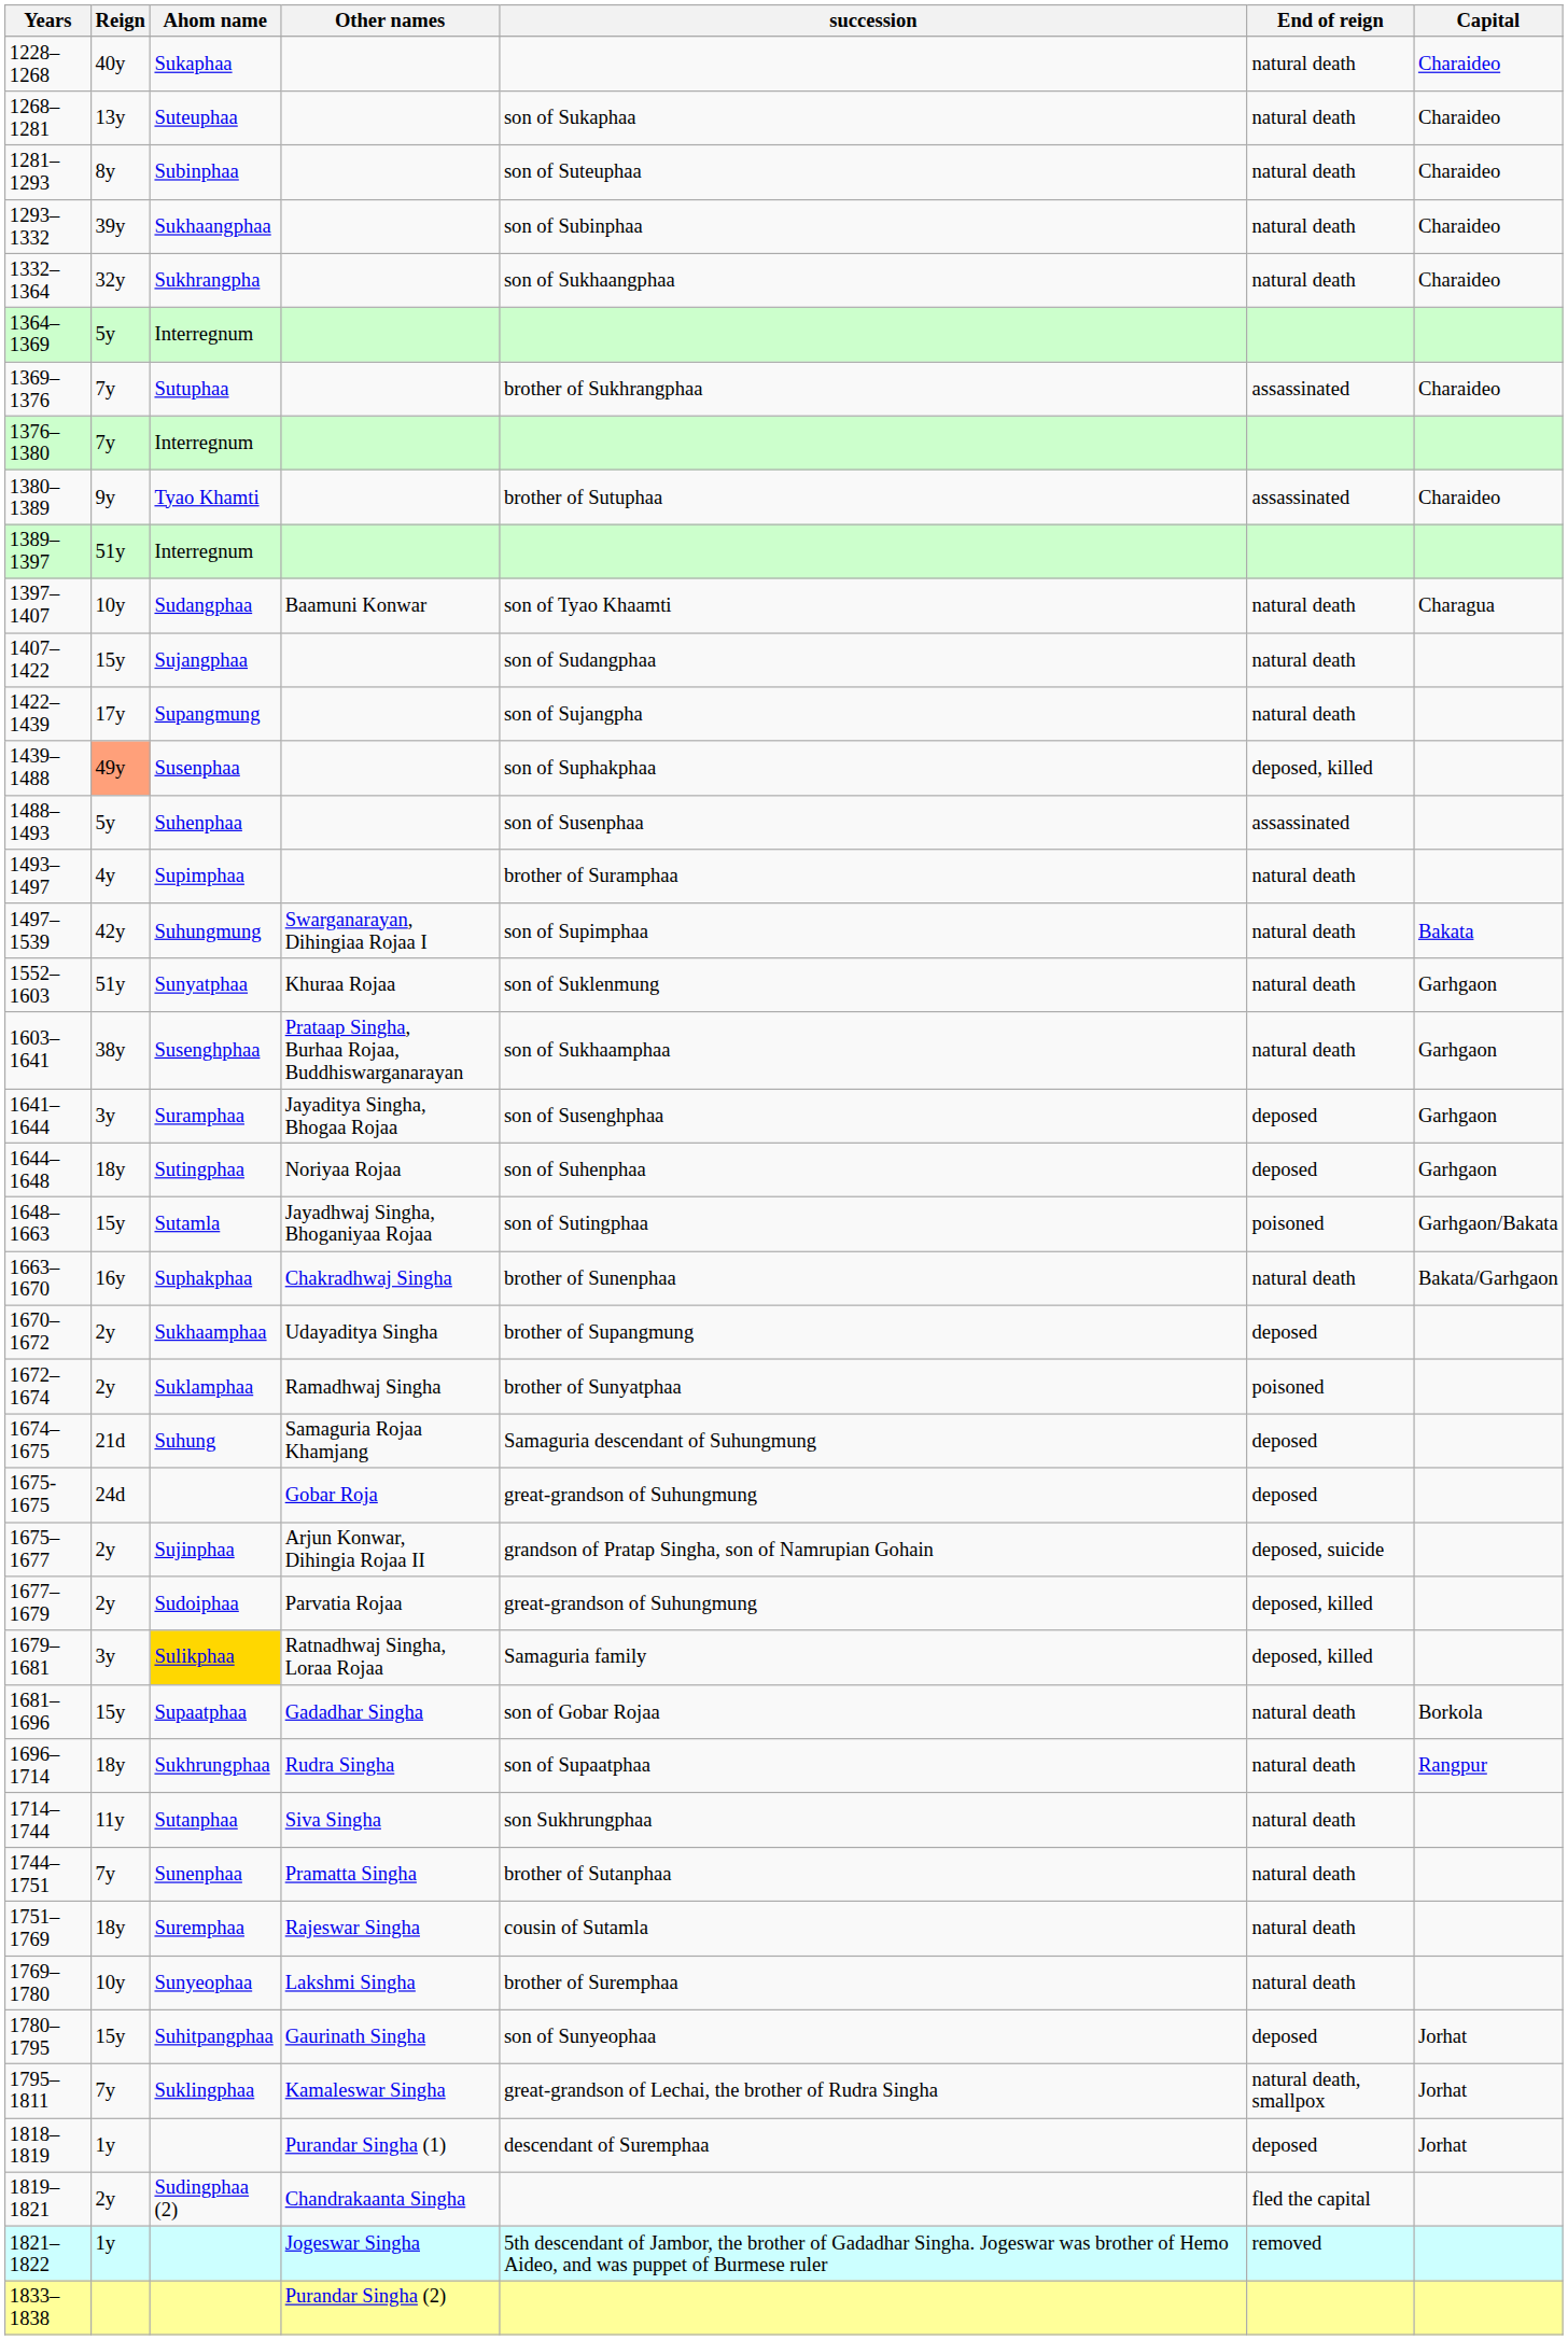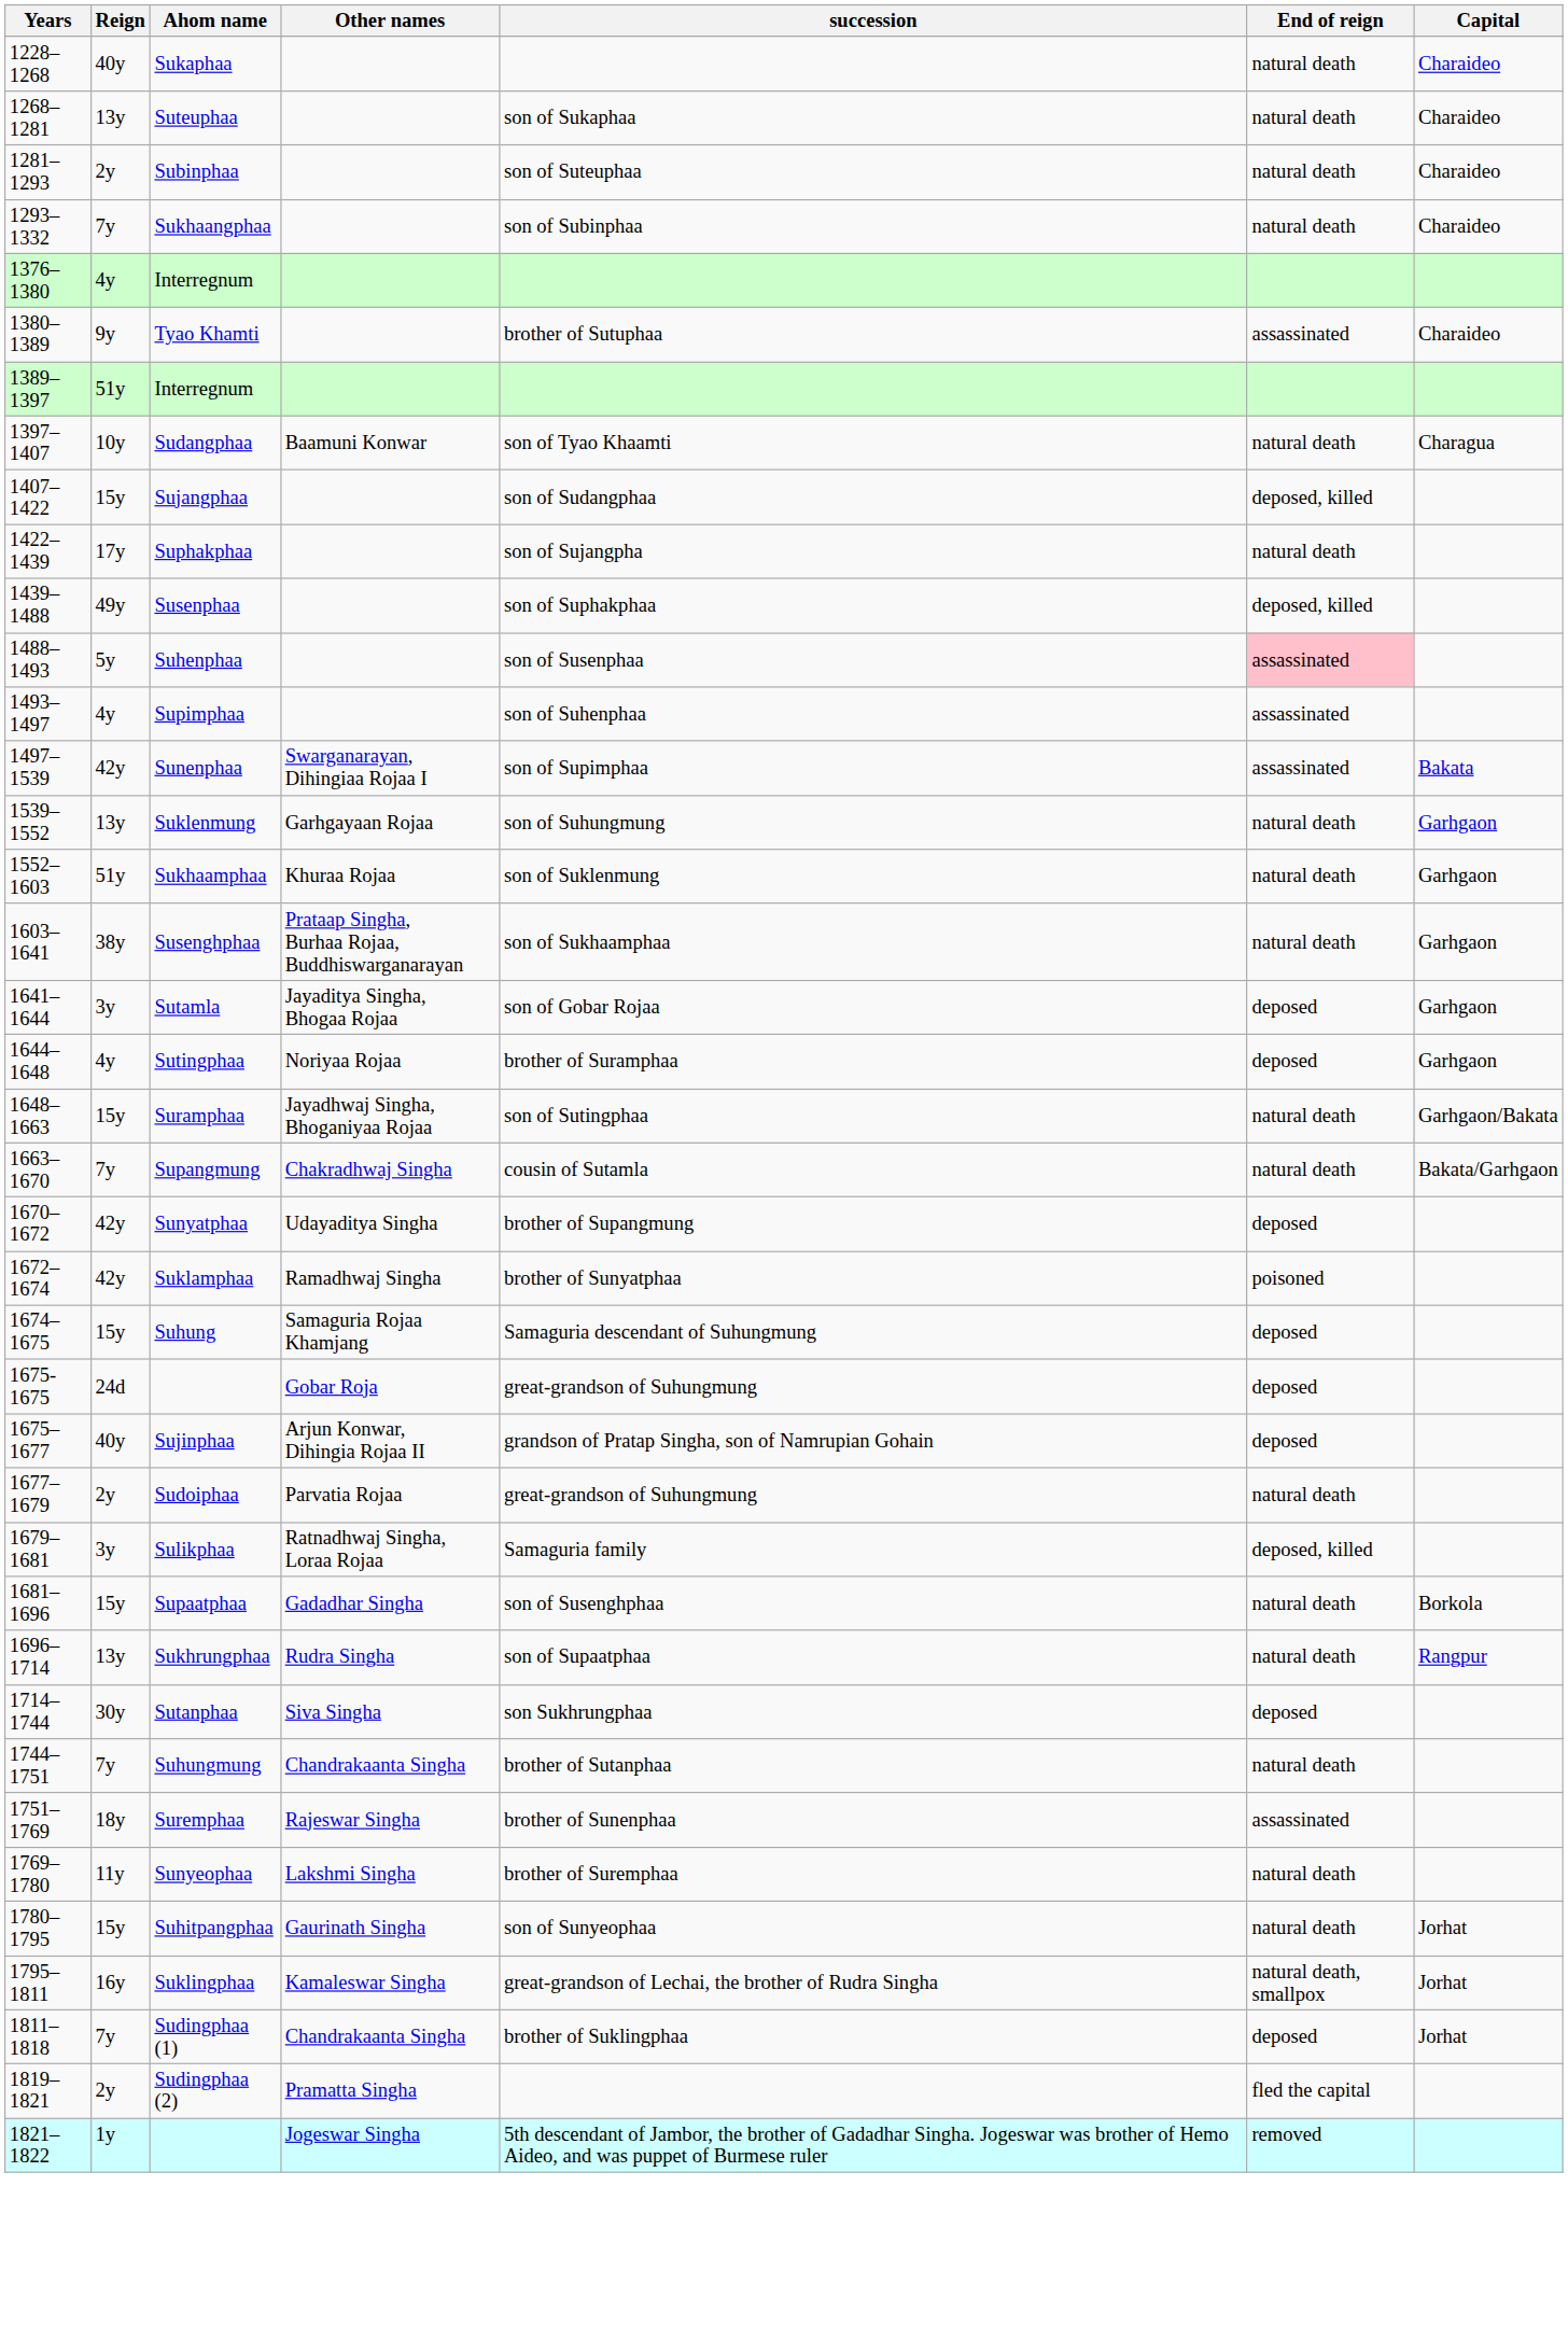 <table class="wikitable">
 <tr>
 <th>Years</th>
 <th>Reign</th>
 <th>Ahom name</th>
 <th>Other names</th>
 <th>succession</th>
 <th>End of reign</th>
 <th>Capital</th>
 </tr>
 <tr>
 </tr>
 <tr --->
 <td>1228–1268</td>
 <td>40y</td>
 <td><a href='#'>Sukaphaa</a></td>
 <td></td>
 <td></td>
 <td>natural death</td>
 <td><a href='#'>Charaideo</a></td>
 </tr>
 <tr --->
 <td>1268–1281</td>
 <td>13y</td>
 <td><a href='#'>Suteuphaa</a></td>
 <td></td>
 <td>son of Sukaphaa</td>
 <td>natural death</td>
 <td>Charaideo</td>
 </tr>
 <tr --->
 <td>1281–1293</td>
-<td>8y</td>
+<td>2y</td>
 <td><a href='#'>Subinphaa</a></td>
 <td></td>
 <td>son of Suteuphaa</td>
 <td>natural death</td>
 <td>Charaideo</td>
 </tr>
 <tr --->
 <td>1293–1332</td>
-<td>39y</td>
+<td>7y</td>
 <td><a href='#'>Sukhaangphaa</a></td>
 <td></td>
 <td>son of Subinphaa</td>
 <td>natural death</td>
 <td>Charaideo</td>
 </tr>
-<tr --->
-<td>1332–1364</td>
-<td>32y</td>
-<td><a href='#'>Sukhrangpha</a></td>
-<td></td>
-<td>son of Sukhaangphaa</td>
-<td>natural death</td>
-<td>Charaideo</td>
-</tr>
-<tr bgcolor="#CCFFCC">
-<td>1364–1369</td>
-<td>5y</td>
-<td>Interregnum</td>
-<td></td>
-<td></td>
-<td></td>
-<td></td>
-</tr>
-<tr --->
-<td>1369–1376</td>
-<td>7y</td>
-<td><a href='#'>Sutuphaa</a></td>
-<td></td>
-<td>brother of Sukhrangphaa</td>
-<td>assassinated</td>
-<td>Charaideo</td>
-</tr>
 <tr bgcolor="#CCFFCC">
 <td>1376–1380</td>
-<td>7y</td>
+<td>4y</td>
 <td>Interregnum</td>
 <td></td>
 <td></td>
 <td></td>
 <td></td>
 </tr>
 <tr --->
 <td>1380–1389</td>
 <td>9y</td>
 <td><a href='#'>Tyao Khamti</a></td>
 <td></td>
 <td>brother of Sutuphaa</td>
 <td>assassinated</td>
 <td>Charaideo</td>
 </tr>
 <tr bgcolor="#CCFFCC">
 <td>1389–1397</td>
 <td>51y</td>
 <td>Interregnum</td>
 <td></td>
 <td></td>
 <td></td>
 <td></td>
 </tr>
 <tr --->
 <td>1397–1407</td>
 <td>10y</td>
 <td><a href='#'>Sudangphaa</a></td>
 <td>Baamuni Konwar</td>
 <td>son of Tyao Khaamti</td>
 <td>natural death</td>
 <td>Charagua</td>
 </tr>
 <tr --->
 <td>1407–1422</td>
 <td>15y</td>
 <td><a href='#'>Sujangphaa</a></td>
 <td></td>
 <td>son of Sudangphaa</td>
-<td>natural death</td>
+<td>deposed, killed</td>
 <td></td>
 </tr>
 <tr --->
 <td>1422–1439</td>
 <td>17y</td>
-<td><a href='#'>Supangmung</a></td>
+<td><a href='#'>Suphakphaa</a></td>
 <td></td>
 <td>son of Sujangpha</td>
 <td>natural death</td>
 <td></td>
 </tr>
 <tr --->
 <td>1439–1488</td>
-<td style="background: lightsalmon;">49y</td>
+<td>49y</td>
 <td><a href='#'>Susenphaa</a></td>
 <td></td>
 <td>son of Suphakphaa</td>
 <td>deposed, killed</td>
 <td></td>
 </tr>
 <tr --->
 <td>1488–1493</td>
 <td>5y</td>
 <td><a href='#'>Suhenphaa</a></td>
 <td></td>
 <td>son of Susenphaa</td>
-<td>assassinated</td>
+<td style="background: pink;">assassinated</td>
 <td></td>
 </tr>
 <tr --->
 <td>1493–1497</td>
 <td>4y</td>
 <td><a href='#'>Supimphaa</a></td>
 <td></td>
-<td>brother of Suramphaa</td>
-<td>natural death</td>
+<td>son of Suhenphaa</td>
+<td>assassinated</td>
 <td></td>
 </tr>
 <tr ---valign="top">
 <td>1497–1539</td>
 <td>42y</td>
-<td><a href='#'>Suhungmung</a></td>
+<td><a href='#'>Sunenphaa</a></td>
 <td><a href='#'>Swarganarayan</a>,<br> Dihingiaa Rojaa I</td>
 <td>son of Supimphaa</td>
+<td>assassinated</td>
+<td><a href='#'>Bakata</a></td>
+</tr>
+<tr --->
+<td>1539–1552</td>
+<td>13y</td>
+<td><a href='#'>Suklenmung</a></td>
+<td>Garhgayaan Rojaa</td>
+<td>son of Suhungmung</td>
 <td>natural death</td>
-<td><a href='#'>Bakata</a></td>
+<td><a href='#'>Garhgaon</a></td>
 </tr>
 <tr --->
 <td>1552–1603</td>
 <td>51y</td>
-<td><a href='#'>Sunyatphaa</a></td>
+<td><a href='#'>Sukhaamphaa</a></td>
 <td>Khuraa Rojaa</td>
 <td>son of Suklenmung</td>
 <td>natural death</td>
 <td>Garhgaon</td>
 </tr>
 <tr ---valign="top">
 <td>1603–1641</td>
 <td>38y</td>
 <td><a href='#'>Susenghphaa</a></td>
 <td><a href='#'>Prataap Singha</a>,<br> Burhaa Rojaa,<br> Buddhiswarganarayan</td>
 <td>son of Sukhaamphaa</td>
 <td>natural death</td>
 <td>Garhgaon</td>
 </tr>
 <tr ---valign="top">
 <td>1641–1644</td>
 <td>3y</td>
-<td><a href='#'>Suramphaa</a></td>
+<td><a href='#'>Sutamla</a></td>
 <td>Jayaditya Singha,<br> Bhogaa Rojaa</td>
-<td>son of Susenghphaa</td>
+<td>son of Gobar Rojaa</td>
 <td>deposed</td>
 <td>Garhgaon</td>
 </tr>
 <tr ---valign="top">
 <td>1644–1648</td>
-<td>18y</td>
+<td>4y</td>
 <td><a href='#'>Sutingphaa</a></td>
 <td>Noriyaa Rojaa</td>
-<td>son of Suhenphaa</td>
+<td>brother of Suramphaa</td>
 <td>deposed</td>
 <td>Garhgaon</td>
 </tr>
 <tr ---valign="top">
 <td>1648–1663</td>
 <td>15y</td>
-<td><a href='#'>Sutamla</a></td>
+<td><a href='#'>Suramphaa</a></td>
 <td>Jayadhwaj Singha,<br> Bhoganiyaa Rojaa</td>
 <td>son of Sutingphaa</td>
-<td>poisoned</td>
+<td>natural death</td>
 <td>Garhgaon/Bakata</td>
 </tr>
 <tr ---valign="top">
 <td>1663–1670</td>
-<td>16y</td>
-<td><a href='#'>Suphakphaa</a></td>
+<td>7y</td>
+<td><a href='#'>Supangmung</a></td>
 <td><a href='#'>Chakradhwaj Singha</a></td>
-<td>brother of Sunenphaa</td>
+<td>cousin of Sutamla</td>
 <td>natural death</td>
 <td>Bakata/Garhgaon</td>
 </tr>
 <tr --->
 <td>1670–1672</td>
-<td>2y</td>
-<td><a href='#'>Sukhaamphaa</a></td>
+<td>42y</td>
+<td><a href='#'>Sunyatphaa</a></td>
 <td>Udayaditya Singha</td>
 <td>brother of Supangmung</td>
 <td>deposed</td>
 <td></td>
 </tr>
 <tr --->
 <td>1672–1674</td>
-<td>2y</td>
+<td>42y</td>
 <td><a href='#'>Suklamphaa</a></td>
 <td>Ramadhwaj Singha</td>
 <td>brother of Sunyatphaa</td>
 <td>poisoned</td>
 <td></td>
 </tr>
 <tr ---valign="top">
 <td>1674–1675</td>
-<td>21d</td>
+<td>15y</td>
 <td><a href='#'>Suhung</a></td>
 <td>Samaguria Rojaa Khamjang</td>
 <td>Samaguria descendant of Suhungmung</td>
 <td>deposed</td>
 <td></td>
 </tr>
 <tr ---valign="top">
 <td>1675-1675</td>
 <td>24d</td>
 <td></td>
 <td><a href='#'>Gobar Roja</a></td>
 <td>great-grandson of Suhungmung</td>
 <td>deposed</td>
 <td></td>
 </tr>
 <tr ---valign="top">
 <td>1675–1677</td>
-<td>2y</td>
+<td>40y</td>
 <td><a href='#'>Sujinphaa</a></td>
 <td>Arjun Konwar,<br> Dihingia Rojaa II</td>
 <td>grandson of Pratap Singha, son of Namrupian Gohain</td>
-<td>deposed, suicide</td>
+<td>deposed</td>
 <td></td>
 </tr>
 <tr ---valign="top">
 <td>1677–1679</td>
 <td>2y</td>
 <td><a href='#'>Sudoiphaa</a></td>
 <td>Parvatia Rojaa</td>
 <td>great-grandson of Suhungmung</td>
-<td>deposed, killed</td>
+<td>natural death</td>
 <td></td>
 </tr>
 <tr ---valign="top">
 <td>1679–1681</td>
 <td>3y</td>
-<td style="background: gold;"><a href='#'>Sulikphaa</a></td>
+<td><a href='#'>Sulikphaa</a></td>
 <td>Ratnadhwaj Singha,<br> Loraa Rojaa</td>
 <td>Samaguria family</td>
 <td>deposed, killed</td>
 <td></td>
 </tr>
 <tr --->
 <td>1681–1696</td>
 <td>15y</td>
 <td><a href='#'>Supaatphaa</a></td>
 <td><a href='#'>Gadadhar Singha</a></td>
-<td>son of Gobar Rojaa</td>
+<td>son of Susenghphaa</td>
 <td>natural death</td>
 <td>Borkola</td>
 </tr>
 <tr --->
 <td>1696–1714</td>
-<td>18y</td>
+<td>13y</td>
 <td><a href='#'>Sukhrungphaa</a></td>
 <td><a href='#'>Rudra Singha</a></td>
 <td>son of Supaatphaa</td>
 <td>natural death</td>
 <td><a href='#'>Rangpur</a></td>
 </tr>
 <tr --->
 <td>1714–1744</td>
-<td>11y</td>
+<td>30y</td>
 <td><a href='#'>Sutanphaa</a></td>
 <td><a href='#'>Siva Singha</a></td>
 <td>son Sukhrungphaa</td>
-<td>natural death</td>
+<td>deposed</td>
 <td></td>
 </tr>
 <tr --->
 <td>1744–1751</td>
 <td>7y</td>
-<td><a href='#'>Sunenphaa</a></td>
-<td><a href='#'>Pramatta Singha</a></td>
+<td><a href='#'>Suhungmung</a></td>
+<td><a href='#'>Chandrakaanta Singha</a></td>
 <td>brother of Sutanphaa</td>
 <td>natural death</td>
 <td></td>
 </tr>
 <tr --->
 <td>1751–1769</td>
 <td>18y</td>
 <td><a href='#'>Suremphaa</a></td>
 <td><a href='#'>Rajeswar Singha</a></td>
-<td>cousin of Sutamla</td>
-<td>natural death</td>
+<td>brother of Sunenphaa</td>
+<td>assassinated</td>
 <td></td>
 </tr>
 <tr --->
 <td>1769–1780</td>
-<td>10y</td>
+<td>11y</td>
 <td><a href='#'>Sunyeophaa</a></td>
 <td><a href='#'>Lakshmi Singha</a></td>
 <td>brother of Suremphaa</td>
 <td>natural death</td>
 <td></td>
 </tr>
 <tr -->
 <td>1780–1795</td>
 <td>15y</td>
 <td><a href='#'>Suhitpangphaa</a></td>
 <td><a href='#'>Gaurinath Singha</a></td>
 <td>son of Sunyeophaa</td>
-<td>deposed</td>
+<td>natural death</td>
 <td>Jorhat</td>
 </tr>
 <tr --->
 <td>1795–1811</td>
-<td>7y</td>
+<td>16y</td>
 <td><a href='#'>Suklingphaa</a></td>
 <td><a href='#'>Kamaleswar Singha</a></td>
 <td>great-grandson of Lechai, the brother of Rudra Singha</td>
 <td>natural death, smallpox</td>
 <td>Jorhat</td>
 </tr>
 <tr ---valign="top">
-<td>1818–1819</td>
-<td>1y</td>
-<td></td>
-<td><a href='#'>Purandar Singha</a> (1)</td>
-<td>descendant of Suremphaa</td>
+<td>1811–1818</td>
+<td>7y</td>
+<td><a href='#'>Sudingphaa</a> (1)</td>
+<td><a href='#'>Chandrakaanta Singha</a></td>
+<td>brother of Suklingphaa</td>
 <td>deposed</td>
 <td>Jorhat</td>
 </tr>
 <tr ---valign="top">
 <td>1819–1821</td>
 <td>2y</td>
 <td><a href='#'>Sudingphaa</a> (2)</td>
-<td><a href='#'>Chandrakaanta Singha</a></td>
+<td><a href='#'>Pramatta Singha</a></td>
 <td></td>
 <td>fled the capital</td>
 <td></td>
 </tr>
 <tr bgcolor="#CCFFFF" valign="top">
 <td>1821–1822</td>
 <td>1y</td>
 <td></td>
 <td><a href='#'>Jogeswar Singha</a></td>
 <td>5th descendant of Jambor, the brother of Gadadhar Singha. Jogeswar was brother of Hemo Aideo, and was puppet of Burmese ruler</td>
 <td>removed</td>
 <td></td>
 </tr>
-<tr bgcolor="#FFFF99" valign="top">
-<td>1833–1838</td>
-<td></td>
-<td></td>
-<td><a href='#'>Purandar Singha</a> (2)</td>
-<td></td>
-<td></td>
-<td></td>
-</tr>
 </table>
